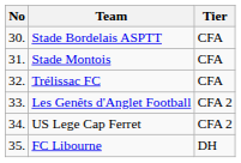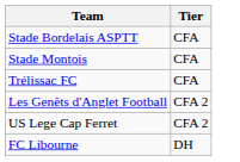 <table class="wikitable" style="text-align: left">
 <tr>
-<th>No</th>
 <th>Team</th>
 <th>Tier</th>
 </tr>
 <tr>
-<td>30.</td>
 <td><a href='#'>Stade Bordelais ASPTT</a></td>
 <td>CFA</td>
 </tr>
 <tr>
-<td>31.</td>
 <td><a href='#'>Stade Montois</a></td>
 <td>CFA</td>
 </tr>
 <tr>
-<td>32.</td>
 <td><a href='#'>Trélissac FC</a></td>
 <td>CFA</td>
 </tr>
 <tr>
-<td>33.</td>
 <td><a href='#'>Les Genêts d'Anglet Football</a></td>
 <td>CFA 2</td>
 </tr>
 <tr>
-<td>34.</td>
 <td>US Lege Cap Ferret</td>
 <td>CFA 2</td>
 </tr>
 <tr>
-<td>35.</td>
 <td><a href='#'>FC Libourne</a></td>
 <td>DH</td>
 </tr>
 </table>
